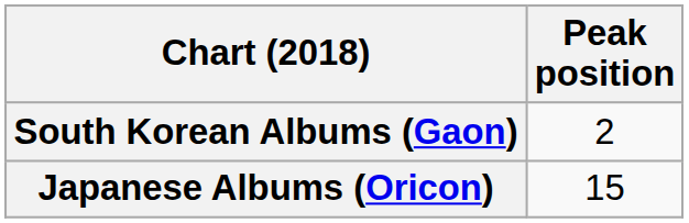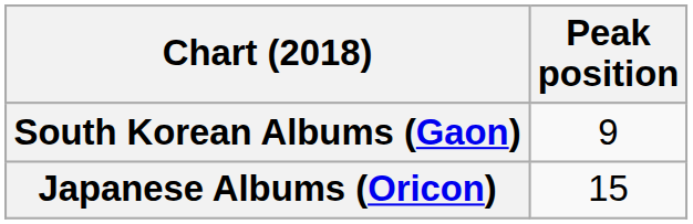 <table class="wikitable plainrowheaders" style="text-align:center">
 <tr>
 <th scope="col">Chart (2018)</th>
 <th scope="col">Peak<br> position</th>
 </tr>
 <tr>
 <th scope="row">South Korean Albums (<a href='#'>Gaon</a>)</th>
-<td>2</td>
+<td>9</td>
 </tr>
 <tr>
 <th scope="row">Japanese Albums (<a href='#'>Oricon</a>)</th>
 <td>15</td>
 </tr>
 </table>
